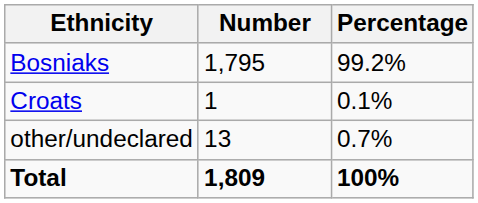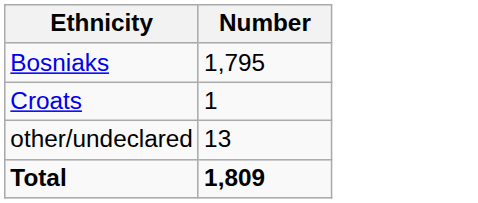 <table class="wikitable">
 <tr>
 <th width="100px">Ethnicity</th>
 <th width="80px">Number</th>
-<th width="80px">Percentage</th>
 </tr>
 <tr>
 <td><a href='#'>Bosniaks</a></td>
 <td>1,795</td>
-<td>99.2%</td>
 </tr>
 <tr>
 <td><a href='#'>Croats</a></td>
 <td>1</td>
-<td>0.1%</td>
 </tr>
 <tr>
 <td>other/undeclared</td>
 <td>13</td>
-<td>0.7%</td>
 </tr>
 <tr>
 <td><strong>Total</strong></td>
 <td><strong>1,809</strong></td>
-<td><strong>100%</strong></td>
 </tr>
 </table>
